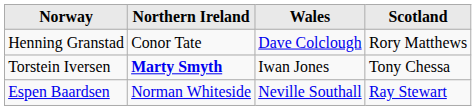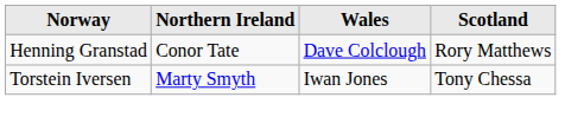 <table class="wikitable">
 <tr>
 <th style="background: #E9E9E9;">Norway</th>
 <th style="background: #E9E9E9;">Northern Ireland</th>
 <th style="background: #E9E9E9;">Wales</th>
 <th style="background: #E9E9E9;">Scotland</th>
 </tr>
 <tr>
 <td> Henning Granstad</td>
 <td> Conor Tate</td>
 <td> <a href='#'>Dave Colclough</a></td>
 <td> Rory Matthews</td>
 </tr>
 <tr>
 <td> Torstein Iversen</td>
-<td><strong> <a href='#'>Marty Smyth</a></strong></td>
+<td> <a href='#'>Marty Smyth</a></td>
 <td> Iwan Jones</td>
 <td> Tony Chessa</td>
 </tr>
-<tr>
-<td> <a href='#'>Espen Baardsen</a></td>
-<td> <a href='#'>Norman Whiteside</a></td>
-<td> <a href='#'>Neville Southall</a></td>
-<td> <a href='#'>Ray Stewart</a></td>
-</tr>
 </table>
